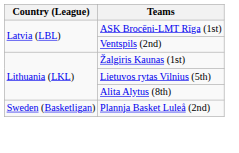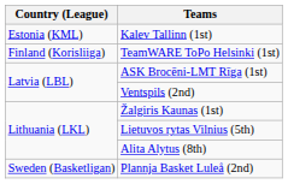 <table class=wikitable style="text-align:left">
 <tr>
 <th>Country (League)</th>
 <th>Teams</th>
+</tr>
+<tr>
+<td> <a href='#'>Estonia</a> (<a href='#'>KML</a>)</td>
+<td><a href='#'>Kalev Tallinn</a> (1st)</td>
+</tr>
+<tr>
+<td> <a href='#'>Finland</a> (<a href='#'>Korisliiga</a>)</td>
+<td><a href='#'>TeamWARE ToPo Helsinki</a> (1st)</td>
 </tr>
 <tr>
 <td rowspan=2> <a href='#'>Latvia</a> (<a href='#'>LBL</a>)</td>
 <td><a href='#'>ASK Brocēni-LMT Rīga</a> (1st)</td>
 </tr>
 <tr>
 <td><a href='#'>Ventspils</a> (2nd)</td>
 </tr>
 <tr>
 <td rowspan=3> <a href='#'>Lithuania</a> (<a href='#'>LKL</a>)</td>
 <td><a href='#'>Žalgiris Kaunas</a> (1st)</td>
 </tr>
 <tr>
 <td><a href='#'>Lietuvos rytas Vilnius</a> (5th)</td>
 </tr>
 <tr>
 <td><a href='#'>Alita Alytus</a> (8th)</td>
 </tr>
 <tr>
 <td> <a href='#'>Sweden</a> (<a href='#'>Basketligan</a>)</td>
 <td><a href='#'>Plannja Basket Luleå</a> (2nd)</td>
 </tr>
 </table>
